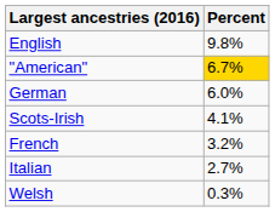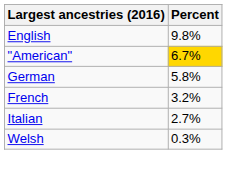 <table class="wikitable sortable collapsible" style="font-size: 90%;">
 <tr>
 <th>Largest ancestries (2016)</th>
 <th>Percent</th>
 </tr>
 <tr>
 <td><a href='#'>English</a></td>
 <td>9.8%</td>
 </tr>
 <tr>
 <td><a href='#'>"American"</a></td>
 <td style="background: gold;">6.7%</td>
 </tr>
 <tr>
 <td><a href='#'>German</a></td>
-<td>6.0%</td>
-</tr>
-<tr>
-<td><a href='#'>Scots-Irish</a></td>
-<td>4.1%</td>
+<td>5.8%</td>
 </tr>
 <tr>
 <td><a href='#'>French</a></td>
 <td>3.2%</td>
 </tr>
 <tr>
 <td><a href='#'>Italian</a></td>
 <td>2.7%</td>
 </tr>
 <tr>
 <td><a href='#'>Welsh</a></td>
 <td>0.3%</td>
 </tr>
 </table>
